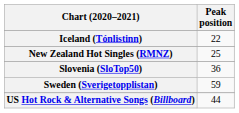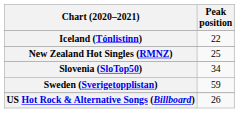 <table class="wikitable sortable plainrowheaders" style="text-align:center">
 <tr>
 <th scope="col">Chart (2020–2021)</th>
 <th scope="col">Peak<br>position</th>
 </tr>
 <tr>
 </tr>
 <tr>
 </tr>
 <tr>
 </tr>
 <tr>
 </tr>
 <tr>
 </tr>
 <tr>
 </tr>
 <tr>
 <th scope="row">Iceland (<a href='#'>Tónlistinn</a>)</th>
 <td>22</td>
 </tr>
 <tr>
 </tr>
 <tr>
 <th scope="row">New Zealand Hot Singles (<a href='#'>RMNZ</a>)</th>
 <td>25</td>
 </tr>
 <tr>
 </tr>
 <tr>
 </tr>
 <tr>
 <th scope="row">Slovenia (<a href='#'>SloTop50</a>)</th>
-<td>36</td>
+<td>34</td>
 </tr>
 <tr>
 <th scope="row">Sweden (<a href='#'>Sverigetopplistan</a>)</th>
 <td>59</td>
 </tr>
 <tr>
 </tr>
 <tr>
 </tr>
 <tr>
 <th scope="row">US <a href='#'>Hot Rock & Alternative Songs</a> (<em><a href='#'>Billboard</a></em>)</th>
-<td>44</td>
+<td>26</td>
 </tr>
 </table>
